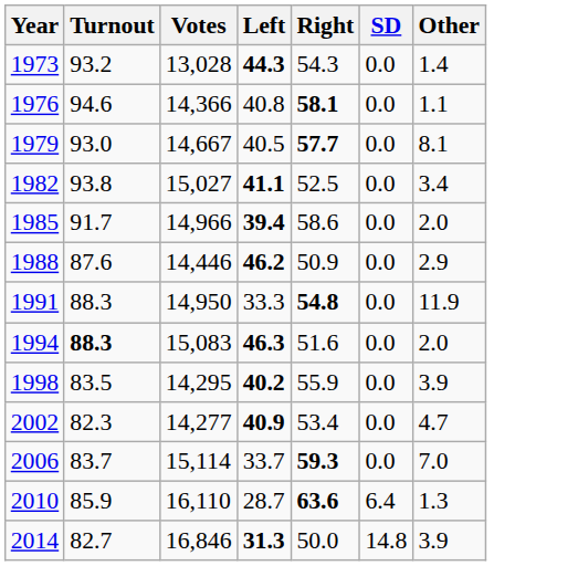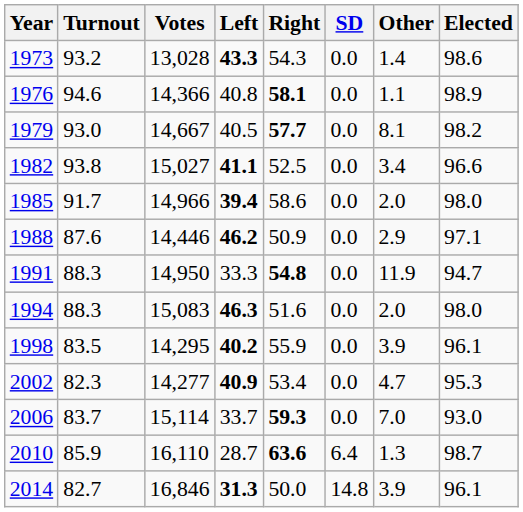 <table class="wikitable sortable" style="font-size: 95%;">
 <tr>
 <th>Year</th>
 <th>Turnout</th>
 <th>Votes</th>
 <th>Left</th>
 <th>Right</th>
 <th><a href='#'>SD</a></th>
 <th>Other</th>
+<th>Elected</th>
 </tr>
 <tr>
 <td><a href='#'>1973</a></td>
 <td>93.2</td>
 <td>13,028</td>
-<td><strong>44.3</strong></td>
+<td><strong>43.3</strong></td>
 <td>54.3</td>
 <td>0.0</td>
 <td>1.4</td>
+<td>98.6</td>
 </tr>
 <tr>
 <td><a href='#'>1976</a></td>
 <td>94.6</td>
 <td>14,366</td>
 <td>40.8</td>
 <td><strong>58.1</strong></td>
 <td>0.0</td>
 <td>1.1</td>
+<td>98.9</td>
 </tr>
 <tr>
 <td><a href='#'>1979</a></td>
 <td>93.0</td>
 <td>14,667</td>
 <td>40.5</td>
 <td><strong>57.7</strong></td>
 <td>0.0</td>
 <td>8.1</td>
+<td>98.2</td>
 </tr>
 <tr>
 <td><a href='#'>1982</a></td>
 <td>93.8</td>
 <td>15,027</td>
 <td><strong>41.1</strong></td>
 <td>52.5</td>
 <td>0.0</td>
 <td>3.4</td>
+<td>96.6</td>
 </tr>
 <tr>
 <td><a href='#'>1985</a></td>
 <td>91.7</td>
 <td>14,966</td>
 <td><strong>39.4</strong></td>
 <td>58.6</td>
 <td>0.0</td>
 <td>2.0</td>
+<td>98.0</td>
 </tr>
 <tr>
 <td><a href='#'>1988</a></td>
 <td>87.6</td>
 <td>14,446</td>
 <td><strong>46.2</strong></td>
 <td>50.9</td>
 <td>0.0</td>
 <td>2.9</td>
+<td>97.1</td>
 </tr>
 <tr>
 <td><a href='#'>1991</a></td>
 <td>88.3</td>
 <td>14,950</td>
 <td>33.3</td>
 <td><strong>54.8</strong></td>
 <td>0.0</td>
 <td>11.9</td>
+<td>94.7</td>
 </tr>
 <tr>
 <td><a href='#'>1994</a></td>
-<td><strong>88.3</strong></td>
+<td>88.3</td>
 <td>15,083</td>
 <td><strong>46.3</strong></td>
 <td>51.6</td>
 <td>0.0</td>
 <td>2.0</td>
+<td>98.0</td>
 </tr>
 <tr>
 <td><a href='#'>1998</a></td>
 <td>83.5</td>
 <td>14,295</td>
 <td><strong>40.2</strong></td>
 <td>55.9</td>
 <td>0.0</td>
 <td>3.9</td>
+<td>96.1</td>
 </tr>
 <tr>
 <td><a href='#'>2002</a></td>
 <td>82.3</td>
 <td>14,277</td>
 <td><strong>40.9</strong></td>
 <td>53.4</td>
 <td>0.0</td>
 <td>4.7</td>
+<td>95.3</td>
 </tr>
 <tr>
 <td><a href='#'>2006</a></td>
 <td>83.7</td>
 <td>15,114</td>
 <td>33.7</td>
 <td><strong>59.3</strong></td>
 <td>0.0</td>
 <td>7.0</td>
+<td>93.0</td>
 </tr>
 <tr>
 <td><a href='#'>2010</a></td>
 <td>85.9</td>
 <td>16,110</td>
 <td>28.7</td>
 <td><strong>63.6</strong></td>
 <td>6.4</td>
 <td>1.3</td>
+<td>98.7</td>
 </tr>
 <tr>
 <td><a href='#'>2014</a></td>
 <td>82.7</td>
 <td>16,846</td>
 <td><strong>31.3</strong></td>
 <td>50.0</td>
 <td>14.8</td>
 <td>3.9</td>
+<td>96.1</td>
 </tr>
 </table>
